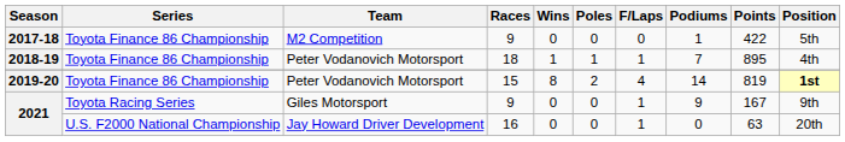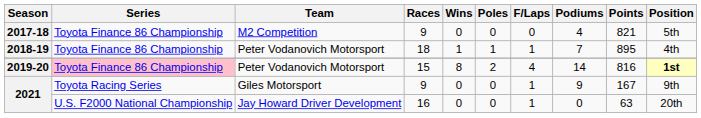 <table class="wikitable" style="font-size: 90%; text-align:center">
 <tr>
 <th>Season</th>
 <th>Series</th>
 <th>Team</th>
 <th>Races</th>
 <th>Wins</th>
 <th><strong>Poles</strong></th>
 <th>F/Laps</th>
 <th>Podiums</th>
 <th>Points</th>
 <th>Position</th>
 </tr>
 <tr>
 <th>2017-18</th>
 <td align="left"><a href='#'>Toyota Finance 86 Championship</a></td>
 <td align="left"><a href='#'>M2 Competition</a></td>
 <td>9</td>
 <td>0</td>
 <td>0</td>
 <td>0</td>
-<td>1</td>
-<td>422</td>
+<td>4</td>
+<td>821</td>
 <td>5th</td>
 </tr>
 <tr>
 <th>2018-19</th>
 <td align="left"><a href='#'>Toyota Finance 86 Championship</a></td>
 <td align="left">Peter Vodanovich Motorsport</td>
 <td>18</td>
 <td>1</td>
 <td>1</td>
 <td>1</td>
 <td>7</td>
 <td>895</td>
 <td>4th</td>
 </tr>
 <tr>
 </tr>
 <tr>
 <th>2019-20</th>
-<td align="left"><a href='#'>Toyota Finance 86 Championship</a></td>
+<td align="left" style="background: pink;"><a href='#'>Toyota Finance 86 Championship</a></td>
 <td rowspan="1" align="left">Peter Vodanovich Motorsport</td>
 <td>15</td>
 <td>8</td>
 <td>2</td>
 <td>4</td>
 <td>14</td>
-<td>819</td>
+<td>816</td>
 <td style="background:#FFFFBF;"><strong>1st</strong></td>
 </tr>
 <tr>
 <th rowspan="2"><strong>2021</strong></th>
 <td align="left"><a href='#'>Toyota Racing Series</a></td>
 <td align="left">Giles Motorsport</td>
 <td>9</td>
 <td>0</td>
 <td>0</td>
 <td>1</td>
 <td>9</td>
 <td>167</td>
 <td>9th</td>
 </tr>
 <tr>
 <td align="left"><a href='#'>U.S. F2000 National Championship</a></td>
 <td align="left"><a href='#'>Jay Howard Driver Development</a></td>
 <td>16</td>
 <td>0</td>
 <td>0</td>
 <td>1</td>
 <td>0</td>
 <td>63</td>
 <td>20th</td>
 </tr>
 </table>
